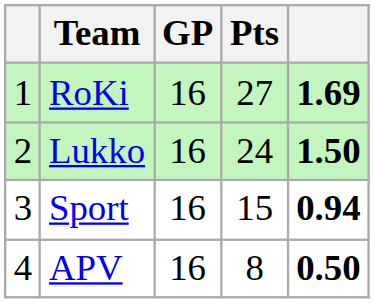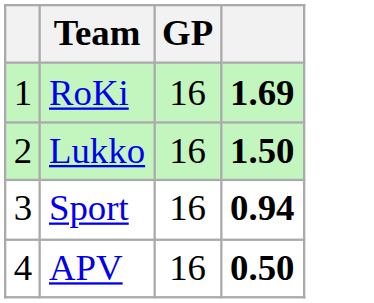 <table class="wikitable">
 <tr>
 <th></th>
 <th>Team</th>
 <th>GP</th>
-<th>Pts</th>
 <th></th>
 </tr>
 <tr style="background:#c3f5bf">
 <td style="text-align:center">1</td>
 <td><a href='#'>RoKi</a></td>
 <td style="text-align:center">16</td>
-<td style="text-align:center">27</td>
 <td style="text-align:center"><strong>1.69</strong></td>
 </tr>
 <tr style="background:#c3f5bf">
 <td style="text-align:center">2</td>
 <td><a href='#'>Lukko</a></td>
 <td style="text-align:center">16</td>
-<td style="text-align:center">24</td>
 <td style="text-align:center"><strong>1.50</strong></td>
 </tr>
 <tr style="background:#fff">
 <td style="text-align:center">3</td>
 <td><a href='#'>Sport</a></td>
 <td style="text-align:center">16</td>
-<td style="text-align:center">15</td>
 <td style="text-align:center"><strong>0.94</strong></td>
 </tr>
 <tr style="background:#fff">
 <td style="text-align:center">4</td>
 <td><a href='#'>APV</a></td>
 <td style="text-align:center">16</td>
-<td style="text-align:center">8</td>
 <td style="text-align:center"><strong>0.50</strong></td>
 </tr>
 </table>
